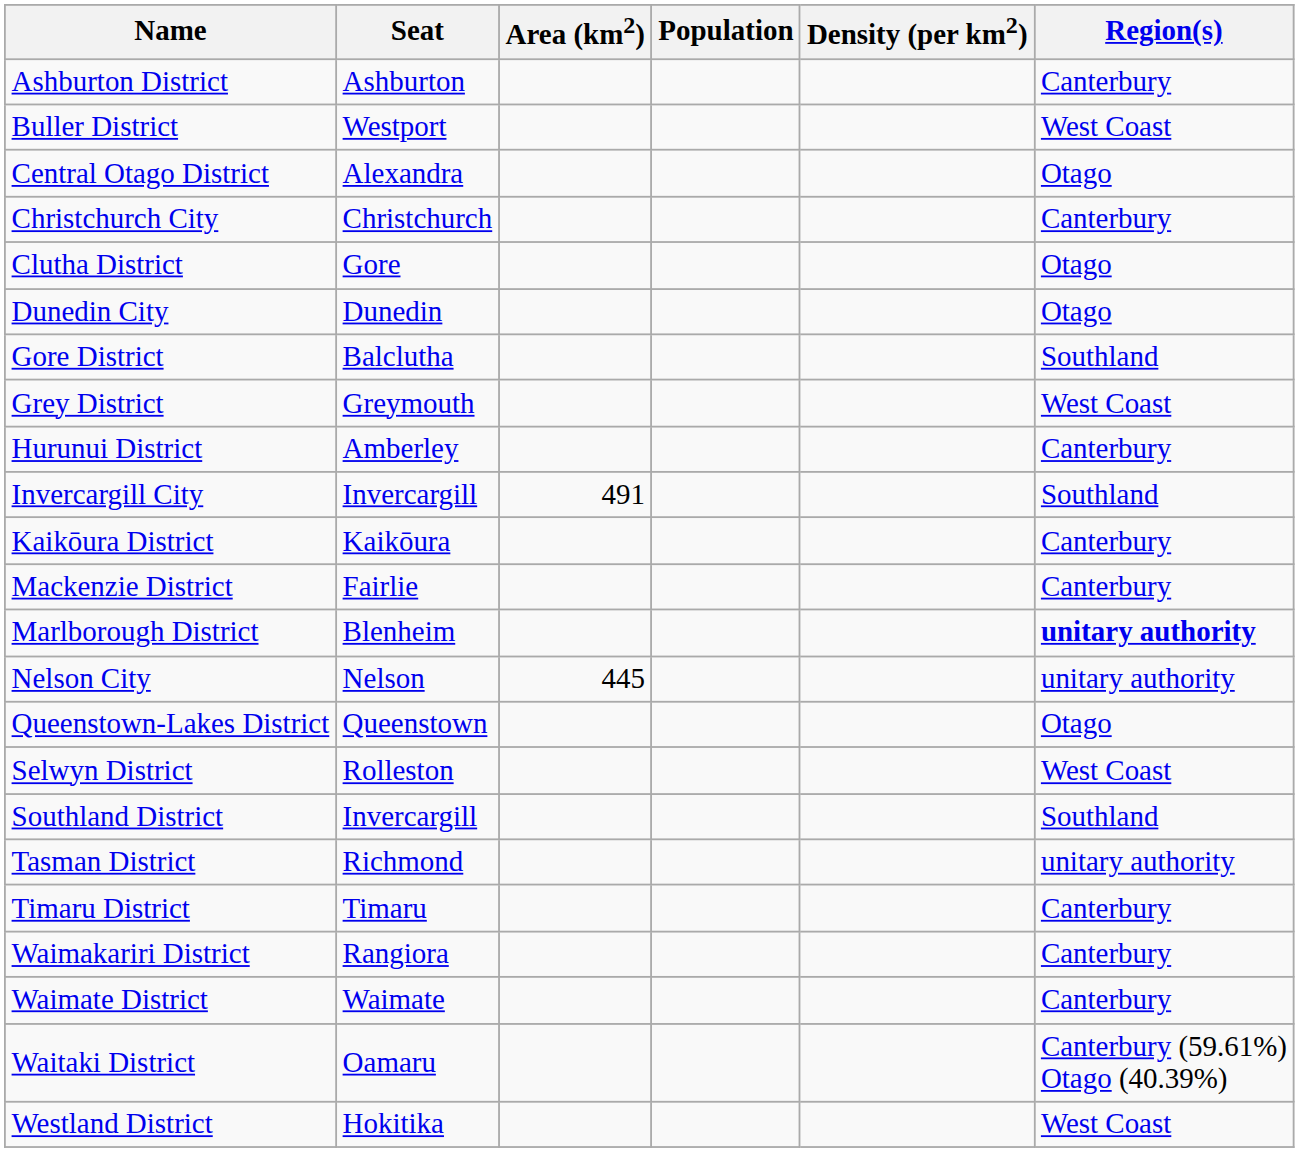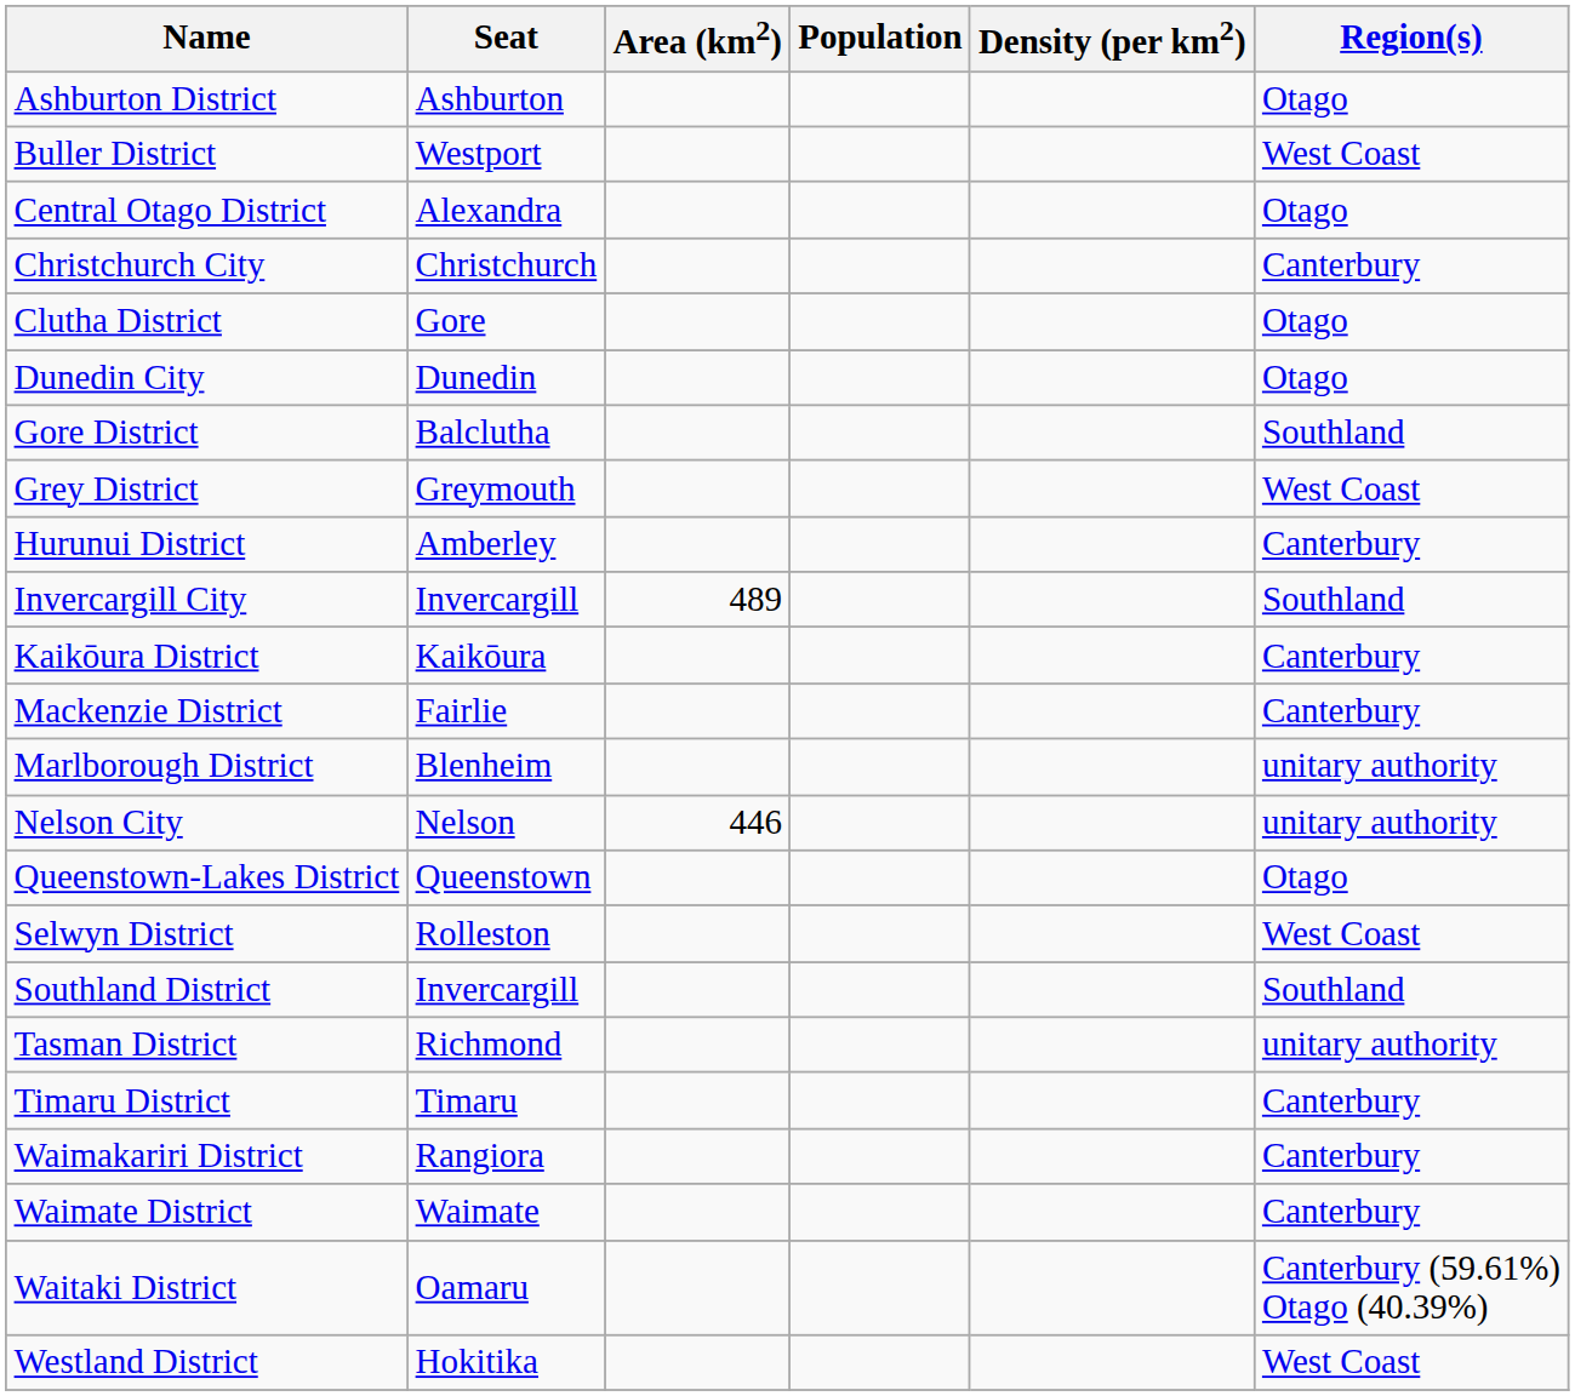 <table class="wikitable sortable">
 <tr>
 <th>Name</th>
 <th>Seat</th>
 <th>Area (km<sup>2</sup>)</th>
 <th>Population</th>
 <th>Density (per km<sup>2</sup>)</th>
 <th><a href='#'>Region(s)</a></th>
 </tr>
 <tr>
 <td><a href='#'>Ashburton District</a></td>
 <td><a href='#'>Ashburton</a></td>
 <td align=right></td>
 <td align=right></td>
 <td align=right></td>
-<td><a href='#'>Canterbury</a></td>
+<td><a href='#'>Otago</a></td>
 </tr>
 <tr>
 <td><a href='#'>Buller District</a></td>
 <td><a href='#'>Westport</a></td>
 <td align=right></td>
 <td align=right></td>
 <td align=right></td>
 <td><a href='#'>West Coast</a></td>
 </tr>
 <tr>
 <td><a href='#'>Central Otago District</a></td>
 <td><a href='#'>Alexandra</a></td>
 <td align=right></td>
 <td align=right></td>
 <td align=right></td>
 <td><a href='#'>Otago</a></td>
 </tr>
 <tr>
 <td><a href='#'>Christchurch City</a></td>
 <td><a href='#'>Christchurch</a></td>
 <td align=right></td>
 <td align=right></td>
 <td align=right></td>
 <td><a href='#'>Canterbury</a></td>
 </tr>
 <tr>
 <td><a href='#'>Clutha District</a></td>
 <td><a href='#'>Gore</a></td>
 <td align=right></td>
 <td align=right></td>
 <td align=right></td>
 <td><a href='#'>Otago</a></td>
 </tr>
 <tr>
 <td><a href='#'>Dunedin City</a></td>
 <td><a href='#'>Dunedin</a></td>
 <td align=right></td>
 <td align=right></td>
 <td align=right></td>
 <td><a href='#'>Otago</a></td>
 </tr>
 <tr>
 <td><a href='#'>Gore District</a></td>
 <td><a href='#'>Balclutha</a></td>
 <td align=right></td>
 <td align=right></td>
 <td align=right></td>
 <td><a href='#'>Southland</a></td>
 </tr>
 <tr>
 <td><a href='#'>Grey District</a></td>
 <td><a href='#'>Greymouth</a></td>
 <td align=right></td>
 <td align=right></td>
 <td align=right></td>
 <td><a href='#'>West Coast</a></td>
 </tr>
 <tr>
 <td><a href='#'>Hurunui District</a></td>
 <td><a href='#'>Amberley</a></td>
 <td align=right></td>
 <td align=right></td>
 <td align=right></td>
 <td><a href='#'>Canterbury</a></td>
 </tr>
 <tr>
 <td><a href='#'>Invercargill City</a></td>
 <td><a href='#'>Invercargill</a></td>
-<td align=right>491</td>
+<td align=right>489</td>
 <td align=right></td>
 <td align=right></td>
 <td><a href='#'>Southland</a></td>
 </tr>
 <tr>
 <td><a href='#'>Kaikōura District</a></td>
 <td><a href='#'>Kaikōura</a></td>
 <td align=right></td>
 <td align=right></td>
 <td align=right></td>
 <td><a href='#'>Canterbury</a></td>
 </tr>
 <tr>
 <td><a href='#'>Mackenzie District</a></td>
 <td><a href='#'>Fairlie</a></td>
 <td align=right></td>
 <td align=right></td>
 <td align=right></td>
 <td><a href='#'>Canterbury</a></td>
 </tr>
 <tr>
 <td><a href='#'>Marlborough District</a></td>
 <td><a href='#'>Blenheim</a></td>
 <td align=right></td>
 <td align=right></td>
 <td align=right></td>
-<td><strong><a href='#'>unitary authority</a></strong></td>
+<td><a href='#'>unitary authority</a></td>
 </tr>
 <tr>
 <td><a href='#'>Nelson City</a></td>
 <td><a href='#'>Nelson</a></td>
-<td align=right>445</td>
+<td align=right>446</td>
 <td align=right></td>
 <td align=right></td>
 <td><a href='#'>unitary authority</a></td>
 </tr>
 <tr>
 <td><a href='#'>Queenstown-Lakes District</a></td>
 <td><a href='#'>Queenstown</a></td>
 <td align=right></td>
 <td align=right></td>
 <td align=right></td>
 <td><a href='#'>Otago</a></td>
 </tr>
 <tr>
 <td><a href='#'>Selwyn District</a></td>
 <td><a href='#'>Rolleston</a></td>
 <td align=right></td>
 <td align=right></td>
 <td align=right></td>
 <td><a href='#'>West Coast</a></td>
 </tr>
 <tr>
 <td><a href='#'>Southland District</a></td>
 <td><a href='#'>Invercargill</a></td>
 <td align=right></td>
 <td align=right></td>
 <td align=right></td>
 <td><a href='#'>Southland</a></td>
 </tr>
 <tr>
 <td><a href='#'>Tasman District</a></td>
 <td><a href='#'>Richmond</a></td>
 <td align=right></td>
 <td align=right></td>
 <td align=right></td>
 <td><a href='#'>unitary authority</a></td>
 </tr>
 <tr>
 <td><a href='#'>Timaru District</a></td>
 <td><a href='#'>Timaru</a></td>
 <td align=right></td>
 <td align=right></td>
 <td align=right></td>
 <td><a href='#'>Canterbury</a></td>
 </tr>
 <tr>
 <td><a href='#'>Waimakariri District</a></td>
 <td><a href='#'>Rangiora</a></td>
 <td align=right></td>
 <td align=right></td>
 <td align=right></td>
 <td><a href='#'>Canterbury</a></td>
 </tr>
 <tr>
 <td><a href='#'>Waimate District</a></td>
 <td><a href='#'>Waimate</a></td>
 <td align=right></td>
 <td align=right></td>
 <td align=right></td>
 <td><a href='#'>Canterbury</a></td>
 </tr>
 <tr>
 <td><a href='#'>Waitaki District</a></td>
 <td><a href='#'>Oamaru</a></td>
 <td align=right></td>
 <td align=right></td>
 <td align=right></td>
 <td><a href='#'>Canterbury</a> (59.61%) <br><a href='#'>Otago</a> (40.39%)</td>
 </tr>
 <tr>
 <td><a href='#'>Westland District</a></td>
 <td><a href='#'>Hokitika</a></td>
 <td align=right></td>
 <td align=right></td>
 <td align=right></td>
 <td><a href='#'>West Coast</a></td>
 </tr>
 </table>
